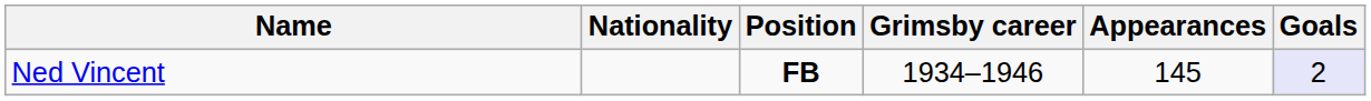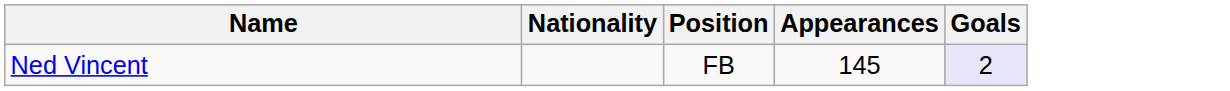 <table class="wikitable" style="text-align: center;">
 <tr>
 <th style="width:20em">Name</th>
 <th>Nationality</th>
 <th>Position</th>
-<th>Grimsby career</th>
 <th>Appearances</th>
 <th>Goals</th>
 </tr>
 <tr>
 <td align="left"><a href='#'>Ned Vincent</a></td>
 <td></td>
-<td><strong>FB</strong></td>
-<td>1934–1946</td>
+<td>FB</td>
 <td>145</td>
 <td style="background: lavender;">2</td>
 </tr>
 </table>
